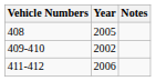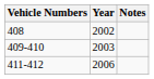 <table class=wikitable>
 <tr>
 <th>Vehicle Numbers</th>
 <th>Year</th>
 <th><div>Notes</div></th>
 </tr>
 <tr>
 <td>408</td>
-<td>2005</td>
+<td>2002</td>
 <td></td>
 </tr>
 <tr>
 <td>409-410</td>
-<td>2002</td>
+<td>2003</td>
 <td></td>
 </tr>
 <tr>
 <td>411-412</td>
 <td>2006</td>
 <td></td>
 </tr>
 </table>
